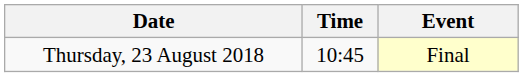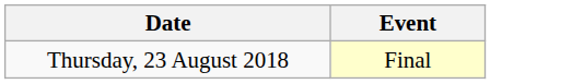 <table class = "wikitable" style="text-align:center;">
 <tr>
 <th width=220>Date</th>
-<th width=50>Time</th>
 <th width=100>Event</th>
 </tr>
 <tr>
 <td>Thursday, 23 August 2018</td>
-<td>10:45</td>
 <td bgcolor=ffffcc>Final</td>
 </tr>
 </table>
